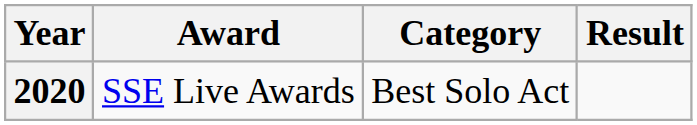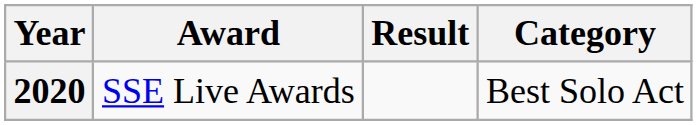 <table class="wikitable sortable plainrowheaders">
 <tr>
 <th scope="col">Year</th>
 <th scope="col">Award</th>
+<th scope="col">Result</th>
 <th scope="col">Category</th>
-<th scope="col">Result</th>
 </tr>
 <tr>
 <th scope="row">2020</th>
 <td><a href='#'>SSE</a> Live Awards</td>
+<td></td>
 <td>Best Solo Act</td>
-<td></td>
 </tr>
 </table>
